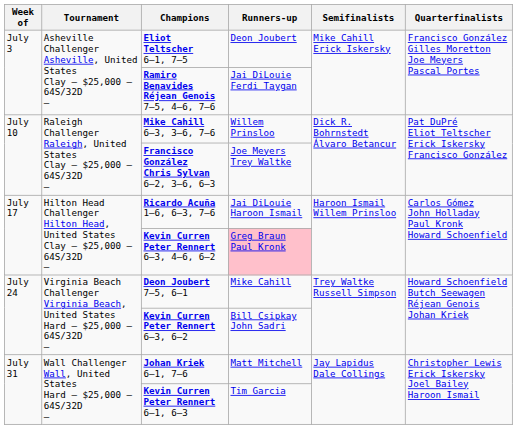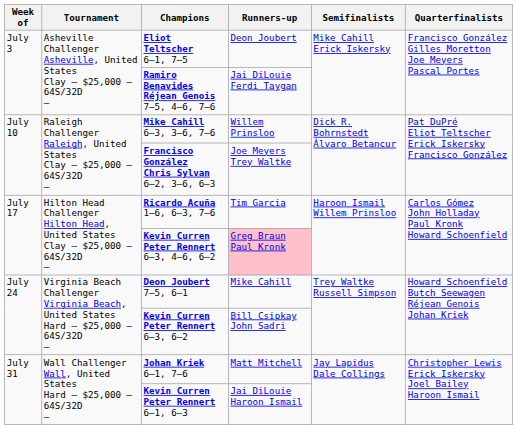 <table class="wikitable" style="font-size:85%;">
 <tr>
 <th width="75">Week of</th>
 <th width="250">Tournament</th>
 <th width="210">Champions</th>
 <th width="210">Runners-up</th>
 <th width="170">Semifinalists</th>
 <th width="170">Quarterfinalists</th>
 </tr>
 <tr valign="top">
 <td rowspan="2">July 3</td>
 <td rowspan="2">Asheville Challenger<br> <a href='#'>Asheville</a>, United States<br>Clay – $25,000 – 64S/32D<br>  – </td>
 <td> <strong><a href='#'>Eliot Teltscher</a></strong> <br>6–1, 7–5</td>
 <td> <a href='#'>Deon Joubert</a></td>
 <td rowspan="2"> <a href='#'>Mike Cahill</a> <br>  <a href='#'>Erick Iskersky</a></td>
 <td rowspan="2"> <a href='#'>Francisco González</a> <br> <a href='#'>Gilles Moretton</a> <br> <a href='#'>Joe Meyers</a> <br>  <a href='#'>Pascal Portes</a></td>
 </tr>
 <tr valign="top">
 <td> <strong><a href='#'>Ramiro Benavides</a></strong> <br> <strong><a href='#'>Réjean Genois</a></strong><br>7–5, 4–6, 7–6</td>
 <td> <a href='#'>Jai DiLouie</a><br>  <a href='#'>Ferdi Taygan</a></td>
 </tr>
 <tr valign="top">
 <td rowspan="2">July 10</td>
 <td rowspan="2">Raleigh Challenger<br> <a href='#'>Raleigh</a>, United States<br>Clay – $25,000 – 64S/32D<br>  – </td>
 <td> <strong><a href='#'>Mike Cahill</a></strong> <br>6–3, 3–6, 7–6</td>
 <td> <a href='#'>Willem Prinsloo</a></td>
 <td rowspan="2"> <a href='#'>Dick R. Bohrnstedt</a> <br>  <a href='#'>Álvaro Betancur</a></td>
 <td rowspan="2"> <a href='#'>Pat DuPré</a> <br> <a href='#'>Eliot Teltscher</a> <br> <a href='#'>Erick Iskersky</a> <br>  <a href='#'>Francisco González</a></td>
 </tr>
 <tr valign="top">
 <td> <strong><a href='#'>Francisco González</a></strong> <br> <strong><a href='#'>Chris Sylvan</a></strong><br>6–2, 3–6, 6–3</td>
 <td> <a href='#'>Joe Meyers</a><br>  <a href='#'>Trey Waltke</a></td>
 </tr>
 <tr valign="top">
 <td rowspan="2">July 17</td>
 <td rowspan="2">Hilton Head Challenger<br> <a href='#'>Hilton Head</a>, United States<br>Clay – $25,000 – 64S/32D<br>  – </td>
 <td> <strong><a href='#'>Ricardo Acuña</a></strong> <br>1–6, 6–3, 7–6</td>
-<td> <a href='#'>Jai DiLouie</a><br>  <a href='#'>Haroon Ismail</a></td>
+<td> <a href='#'>Tim Garcia</a></td>
 <td rowspan="2"> <a href='#'>Haroon Ismail</a> <br>  <a href='#'>Willem Prinsloo</a></td>
 <td rowspan="2"> <a href='#'>Carlos Gómez</a> <br> <a href='#'>John Holladay</a> <br> <a href='#'>Paul Kronk</a> <br>  <a href='#'>Howard Schoenfield</a></td>
 </tr>
 <tr valign="top">
 <td> <strong><a href='#'>Kevin Curren</a></strong> <br> <strong><a href='#'>Peter Rennert</a></strong><br>6–3, 4–6, 6–2</td>
 <td style="background: pink;"> <a href='#'>Greg Braun</a><br>  <a href='#'>Paul Kronk</a></td>
 </tr>
 <tr valign="top">
 <td rowspan="2">July 24</td>
 <td rowspan="2">Virginia Beach Challenger<br> <a href='#'>Virginia Beach</a>, United States<br>Hard – $25,000 – 64S/32D<br>  – </td>
 <td> <strong><a href='#'>Deon Joubert</a></strong> <br>7–5, 6–1</td>
 <td> <a href='#'>Mike Cahill</a></td>
 <td rowspan="2"> <a href='#'>Trey Waltke</a> <br>  <a href='#'>Russell Simpson</a></td>
 <td rowspan="2"> <a href='#'>Howard Schoenfield</a> <br> <a href='#'>Butch Seewagen</a> <br> <a href='#'>Réjean Genois</a> <br>  <a href='#'>Johan Kriek</a></td>
 </tr>
 <tr valign="top">
 <td> <strong><a href='#'>Kevin Curren</a></strong> <br> <strong><a href='#'>Peter Rennert</a></strong><br>6–3, 6–2</td>
 <td> <a href='#'>Bill Csipkay</a><br>  <a href='#'>John Sadri</a></td>
 </tr>
 <tr valign="top">
 <td rowspan="2">July 31</td>
 <td rowspan="2">Wall Challenger<br> <a href='#'>Wall</a>, United States<br>Hard – $25,000 – 64S/32D<br>  – </td>
 <td> <strong><a href='#'>Johan Kriek</a></strong> <br>6–1, 7–6</td>
 <td> <a href='#'>Matt Mitchell</a></td>
 <td rowspan="2"> <a href='#'>Jay Lapidus</a> <br>  <a href='#'>Dale Collings</a></td>
 <td rowspan="2"> <a href='#'>Christopher Lewis</a> <br> <a href='#'>Erick Iskersky</a> <br> <a href='#'>Joel Bailey</a> <br>  <a href='#'>Haroon Ismail</a></td>
 </tr>
 <tr valign="top">
 <td> <strong><a href='#'>Kevin Curren</a></strong> <br> <strong><a href='#'>Peter Rennert</a></strong><br>6–1, 6–3</td>
-<td> <a href='#'>Tim Garcia</a></td>
+<td> <a href='#'>Jai DiLouie</a><br>  <a href='#'>Haroon Ismail</a></td>
 </tr>
 </table>
